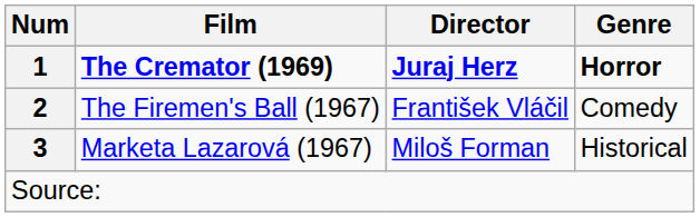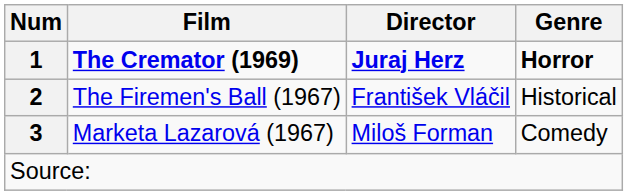 <table class="wikitable">
 <tr>
 <th>Num</th>
 <th>Film</th>
 <th>Director</th>
 <th>Genre</th>
 </tr>
 <tr>
 <th><strong>1</strong></th>
 <td><strong><a href='#'>The Cremator</a> (1969)</strong></td>
 <td><strong><a href='#'>Juraj Herz</a></strong></td>
 <td><strong>Horror</strong></td>
 </tr>
 <tr>
 <th>2</th>
 <td><a href='#'>The Firemen's Ball</a> (1967)</td>
 <td><a href='#'>František Vláčil</a></td>
-<td>Comedy</td>
+<td>Historical</td>
 </tr>
 <tr>
 <th>3</th>
 <td><a href='#'>Marketa Lazarová</a> (1967)</td>
 <td><a href='#'>Miloš Forman</a></td>
-<td>Historical</td>
+<td>Comedy</td>
 </tr>
 <tr>
 <td colspan="4">Source:</td>
 </tr>
 </table>
